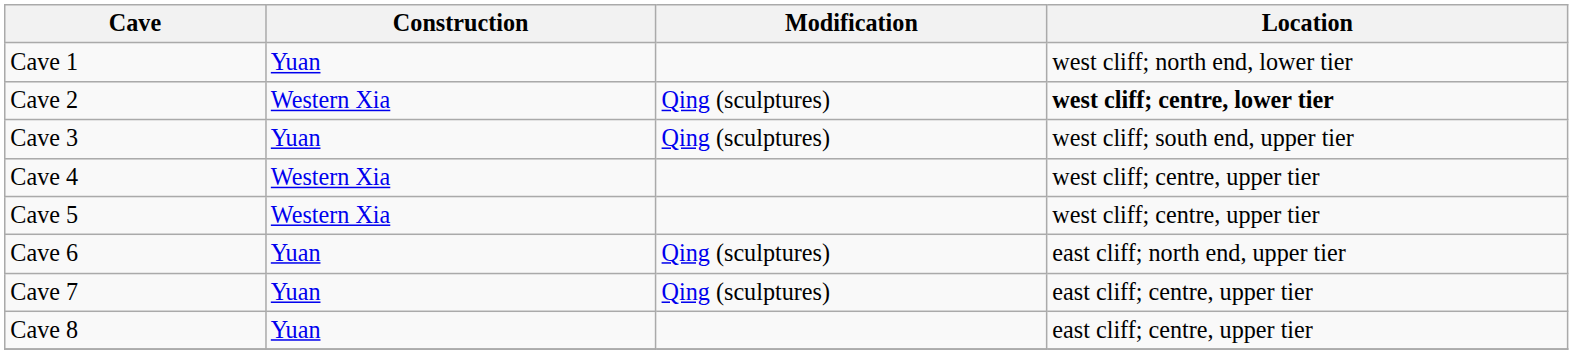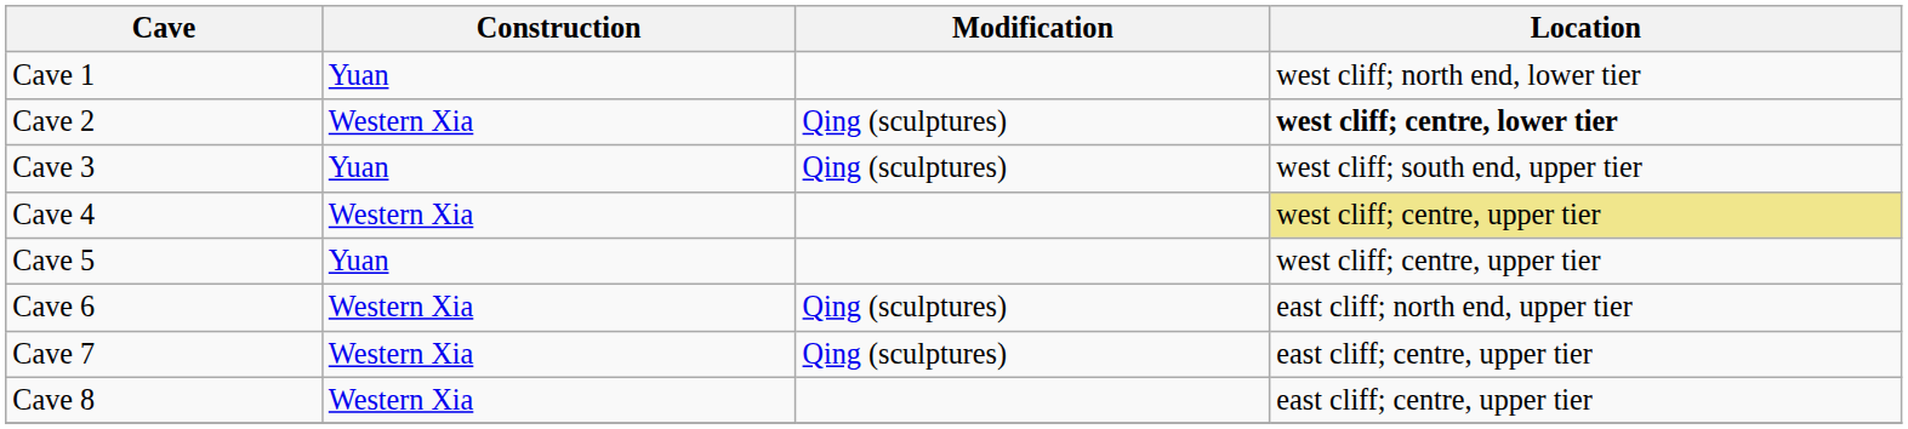 <table class="wikitable sortable">
 <tr>
 <th width="10%" align="left">Cave</th>
 <th width="15%" align="left">Construction</th>
 <th width="15%" align="left">Modification</th>
 <th width="20%" align="left">Location</th>
 </tr>
 <tr>
 <td>Cave 1</td>
 <td><a href='#'>Yuan</a></td>
 <td></td>
 <td>west cliff; north end, lower tier</td>
 </tr>
 <tr>
 <td>Cave 2</td>
 <td><a href='#'>Western Xia</a></td>
 <td><a href='#'>Qing</a> (sculptures)</td>
 <td><strong>west cliff; centre, lower tier</strong></td>
 </tr>
 <tr>
 <td>Cave 3</td>
 <td><a href='#'>Yuan</a></td>
 <td><a href='#'>Qing</a> (sculptures)</td>
 <td>west cliff; south end, upper tier</td>
 </tr>
 <tr>
 <td>Cave 4</td>
 <td><a href='#'>Western Xia</a></td>
 <td></td>
-<td>west cliff; centre, upper tier</td>
+<td style="background: khaki;">west cliff; centre, upper tier</td>
 </tr>
 <tr>
 <td>Cave 5</td>
-<td><a href='#'>Western Xia</a></td>
+<td><a href='#'>Yuan</a></td>
 <td></td>
 <td>west cliff; centre, upper tier</td>
 </tr>
 <tr>
 <td>Cave 6</td>
-<td><a href='#'>Yuan</a></td>
+<td><a href='#'>Western Xia</a></td>
 <td><a href='#'>Qing</a> (sculptures)</td>
 <td>east cliff; north end, upper tier</td>
 </tr>
 <tr>
 <td>Cave 7</td>
-<td><a href='#'>Yuan</a></td>
+<td><a href='#'>Western Xia</a></td>
 <td><a href='#'>Qing</a> (sculptures)</td>
 <td>east cliff; centre, upper tier</td>
 </tr>
 <tr>
 <td>Cave 8</td>
-<td><a href='#'>Yuan</a></td>
+<td><a href='#'>Western Xia</a></td>
 <td></td>
 <td>east cliff; centre, upper tier</td>
 </tr>
 <tr>
 </tr>
 </table>
